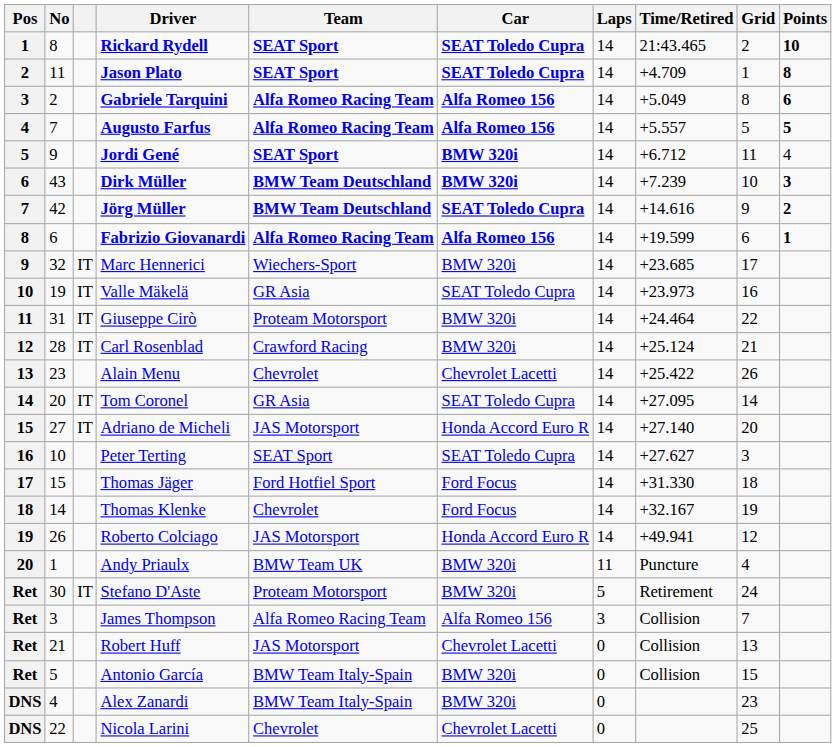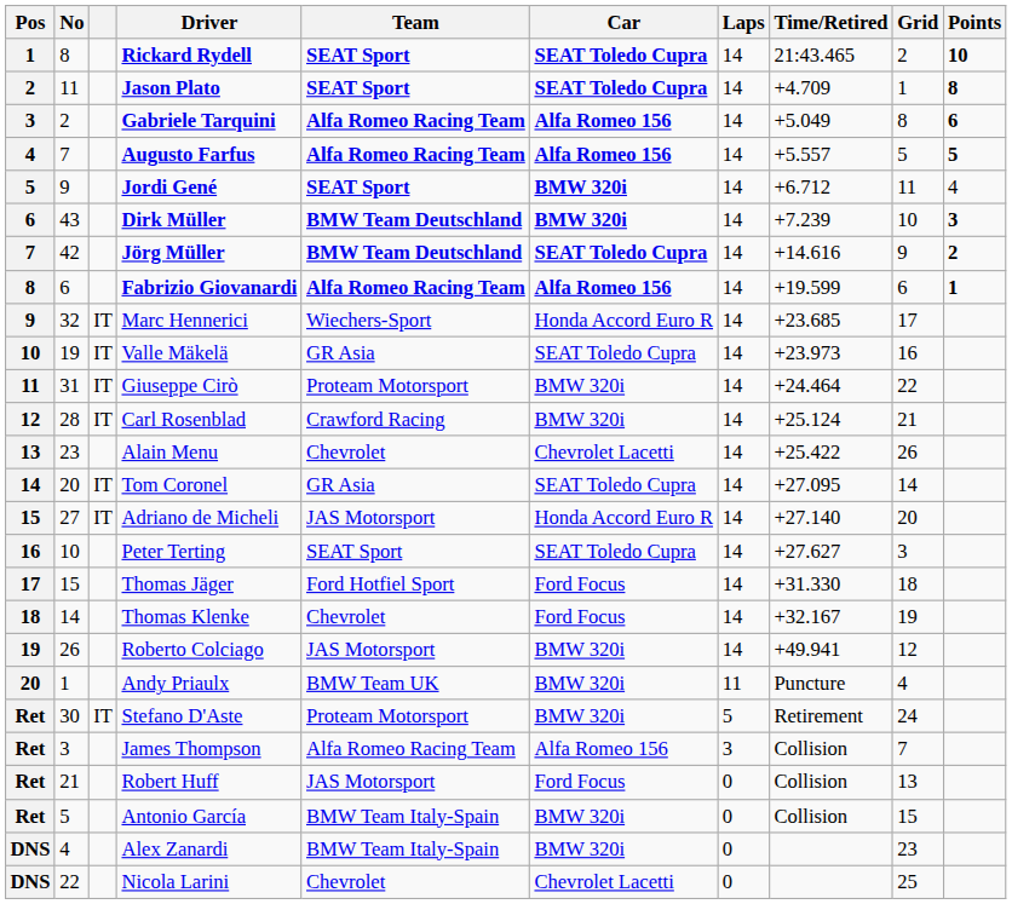 <table class="wikitable" style="font-size: 95%">
 <tr>
 <th>Pos</th>
 <th>No</th>
 <th></th>
 <th>Driver</th>
 <th>Team</th>
 <th>Car</th>
 <th>Laps</th>
 <th>Time/Retired</th>
 <th>Grid</th>
 <th>Points</th>
 </tr>
 <tr>
 <th>1</th>
 <td>8</td>
 <td></td>
 <td> <strong><a href='#'>Rickard Rydell</a></strong></td>
 <td><strong><a href='#'>SEAT Sport</a></strong></td>
 <td><strong><a href='#'>SEAT Toledo Cupra</a></strong></td>
 <td>14</td>
 <td>21:43.465</td>
 <td>2</td>
 <td><strong>10</strong></td>
 </tr>
 <tr>
 <th>2</th>
 <td>11</td>
 <td></td>
 <td> <strong><a href='#'>Jason Plato</a></strong></td>
 <td><strong><a href='#'>SEAT Sport</a></strong></td>
 <td><strong><a href='#'>SEAT Toledo Cupra</a></strong></td>
 <td>14</td>
 <td>+4.709</td>
 <td>1</td>
 <td><strong>8</strong></td>
 </tr>
 <tr>
 <th>3</th>
 <td>2</td>
 <td></td>
 <td> <strong><a href='#'>Gabriele Tarquini</a></strong></td>
 <td><strong><a href='#'>Alfa Romeo Racing Team</a></strong></td>
 <td><strong><a href='#'>Alfa Romeo 156</a></strong></td>
 <td>14</td>
 <td>+5.049</td>
 <td>8</td>
 <td><strong>6</strong></td>
 </tr>
 <tr>
 <th>4</th>
 <td>7</td>
 <td></td>
 <td> <strong><a href='#'>Augusto Farfus</a></strong></td>
 <td><strong><a href='#'>Alfa Romeo Racing Team</a></strong></td>
 <td><strong><a href='#'>Alfa Romeo 156</a></strong></td>
 <td>14</td>
 <td>+5.557</td>
 <td>5</td>
 <td><strong>5</strong></td>
 </tr>
 <tr>
 <th>5</th>
 <td>9</td>
 <td></td>
 <td> <strong><a href='#'>Jordi Gené</a></strong></td>
 <td><strong><a href='#'>SEAT Sport</a></strong></td>
 <td><strong><a href='#'>BMW 320i</a></strong></td>
 <td>14</td>
 <td>+6.712</td>
 <td>11</td>
 <td>4</td>
 </tr>
 <tr>
 <th>6</th>
 <td>43</td>
 <td></td>
 <td> <strong><a href='#'>Dirk Müller</a></strong></td>
 <td><strong><a href='#'>BMW Team Deutschland</a></strong></td>
 <td><strong><a href='#'>BMW 320i</a></strong></td>
 <td>14</td>
 <td>+7.239</td>
 <td>10</td>
 <td><strong>3</strong></td>
 </tr>
 <tr>
 <th>7</th>
 <td>42</td>
 <td></td>
 <td> <strong><a href='#'>Jörg Müller</a></strong></td>
 <td><strong><a href='#'>BMW Team Deutschland</a></strong></td>
 <td><strong><a href='#'>SEAT Toledo Cupra</a></strong></td>
 <td>14</td>
 <td>+14.616</td>
 <td>9</td>
 <td><strong>2</strong></td>
 </tr>
 <tr>
 <th>8</th>
 <td>6</td>
 <td></td>
 <td> <strong><a href='#'>Fabrizio Giovanardi</a></strong></td>
 <td><strong><a href='#'>Alfa Romeo Racing Team</a></strong></td>
 <td><strong><a href='#'>Alfa Romeo 156</a></strong></td>
 <td>14</td>
 <td>+19.599</td>
 <td>6</td>
 <td><strong>1</strong></td>
 </tr>
 <tr>
 <th>9</th>
 <td>32</td>
 <td>IT</td>
 <td> <a href='#'>Marc Hennerici</a></td>
 <td><a href='#'>Wiechers-Sport</a></td>
-<td><a href='#'>BMW 320i</a></td>
+<td><a href='#'>Honda Accord Euro R</a></td>
 <td>14</td>
 <td>+23.685</td>
 <td>17</td>
 <td></td>
 </tr>
 <tr>
 <th>10</th>
 <td>19</td>
 <td>IT</td>
 <td> <a href='#'>Valle Mäkelä</a></td>
 <td><a href='#'>GR Asia</a></td>
 <td><a href='#'>SEAT Toledo Cupra</a></td>
 <td>14</td>
 <td>+23.973</td>
 <td>16</td>
 <td></td>
 </tr>
 <tr>
 <th>11</th>
 <td>31</td>
 <td>IT</td>
 <td>  <a href='#'>Giuseppe Cirò</a></td>
 <td><a href='#'>Proteam Motorsport</a></td>
 <td><a href='#'>BMW 320i</a></td>
 <td>14</td>
 <td>+24.464</td>
 <td>22</td>
 <td></td>
 </tr>
 <tr>
 <th>12</th>
 <td>28</td>
 <td>IT</td>
 <td> <a href='#'>Carl Rosenblad</a></td>
 <td><a href='#'>Crawford Racing</a></td>
 <td><a href='#'>BMW 320i</a></td>
 <td>14</td>
 <td>+25.124</td>
 <td>21</td>
 <td></td>
 </tr>
 <tr>
 <th>13</th>
 <td>23</td>
 <td></td>
 <td> <a href='#'>Alain Menu</a></td>
 <td><a href='#'>Chevrolet</a></td>
 <td><a href='#'>Chevrolet Lacetti</a></td>
 <td>14</td>
 <td>+25.422</td>
 <td>26</td>
 <td></td>
 </tr>
 <tr>
 <th>14</th>
 <td>20</td>
 <td>IT</td>
 <td> <a href='#'>Tom Coronel</a></td>
 <td><a href='#'>GR Asia</a></td>
 <td><a href='#'>SEAT Toledo Cupra</a></td>
 <td>14</td>
 <td>+27.095</td>
 <td>14</td>
 <td></td>
 </tr>
 <tr>
 <th>15</th>
 <td>27</td>
 <td>IT</td>
 <td> <a href='#'>Adriano de Micheli</a></td>
 <td><a href='#'>JAS Motorsport</a></td>
 <td><a href='#'>Honda Accord Euro R</a></td>
 <td>14</td>
 <td>+27.140</td>
 <td>20</td>
 <td></td>
 </tr>
 <tr>
 <th>16</th>
 <td>10</td>
 <td></td>
 <td> <a href='#'>Peter Terting</a></td>
 <td><a href='#'>SEAT Sport</a></td>
 <td><a href='#'>SEAT Toledo Cupra</a></td>
 <td>14</td>
 <td>+27.627</td>
 <td>3</td>
 <td></td>
 </tr>
 <tr>
 <th>17</th>
 <td>15</td>
 <td></td>
 <td> <a href='#'>Thomas Jäger</a></td>
 <td><a href='#'>Ford Hotfiel Sport</a></td>
 <td><a href='#'>Ford Focus</a></td>
 <td>14</td>
 <td>+31.330</td>
 <td>18</td>
 <td></td>
 </tr>
 <tr>
 <th>18</th>
 <td>14</td>
 <td></td>
 <td> <a href='#'>Thomas Klenke</a></td>
 <td><a href='#'>Chevrolet</a></td>
 <td><a href='#'>Ford Focus</a></td>
 <td>14</td>
 <td>+32.167</td>
 <td>19</td>
 <td></td>
 </tr>
 <tr>
 <th>19</th>
 <td>26</td>
 <td></td>
 <td> <a href='#'>Roberto Colciago</a></td>
 <td><a href='#'>JAS Motorsport</a></td>
-<td><a href='#'>Honda Accord Euro R</a></td>
+<td><a href='#'>BMW 320i</a></td>
 <td>14</td>
 <td>+49.941</td>
 <td>12</td>
 <td></td>
 </tr>
 <tr>
 <th>20</th>
 <td>1</td>
 <td></td>
 <td> <a href='#'>Andy Priaulx</a></td>
 <td><a href='#'>BMW Team UK</a></td>
 <td><a href='#'>BMW 320i</a></td>
 <td>11</td>
 <td>Puncture</td>
 <td>4</td>
 <td></td>
 </tr>
 <tr>
 <th>Ret</th>
 <td>30</td>
 <td>IT</td>
 <td> <a href='#'>Stefano D'Aste</a></td>
 <td><a href='#'>Proteam Motorsport</a></td>
 <td><a href='#'>BMW 320i</a></td>
 <td>5</td>
 <td>Retirement</td>
 <td>24</td>
 <td></td>
 </tr>
 <tr>
 <th>Ret</th>
 <td>3</td>
 <td></td>
 <td> <a href='#'>James Thompson</a></td>
 <td><a href='#'>Alfa Romeo Racing Team</a></td>
 <td><a href='#'>Alfa Romeo 156</a></td>
 <td>3</td>
 <td>Collision</td>
 <td>7</td>
 <td></td>
 </tr>
 <tr>
 <th>Ret</th>
 <td>21</td>
 <td></td>
 <td> <a href='#'>Robert Huff</a></td>
 <td><a href='#'>JAS Motorsport</a></td>
-<td><a href='#'>Chevrolet Lacetti</a></td>
+<td><a href='#'>Ford Focus</a></td>
 <td>0</td>
 <td>Collision</td>
 <td>13</td>
 <td></td>
 </tr>
 <tr>
 <th>Ret</th>
 <td>5</td>
 <td></td>
 <td> <a href='#'>Antonio García</a></td>
 <td><a href='#'>BMW Team Italy-Spain</a></td>
 <td><a href='#'>BMW 320i</a></td>
 <td>0</td>
 <td>Collision</td>
 <td>15</td>
 <td></td>
 </tr>
 <tr>
 <th>DNS</th>
 <td>4</td>
 <td></td>
 <td> <a href='#'>Alex Zanardi</a></td>
 <td><a href='#'>BMW Team Italy-Spain</a></td>
 <td><a href='#'>BMW 320i</a></td>
 <td>0</td>
 <td></td>
 <td>23</td>
 <td></td>
 </tr>
 <tr>
 <th>DNS</th>
 <td>22</td>
 <td></td>
 <td> <a href='#'>Nicola Larini</a></td>
 <td><a href='#'>Chevrolet</a></td>
 <td><a href='#'>Chevrolet Lacetti</a></td>
 <td>0</td>
 <td></td>
 <td>25</td>
 <td></td>
 </tr>
 </table>
